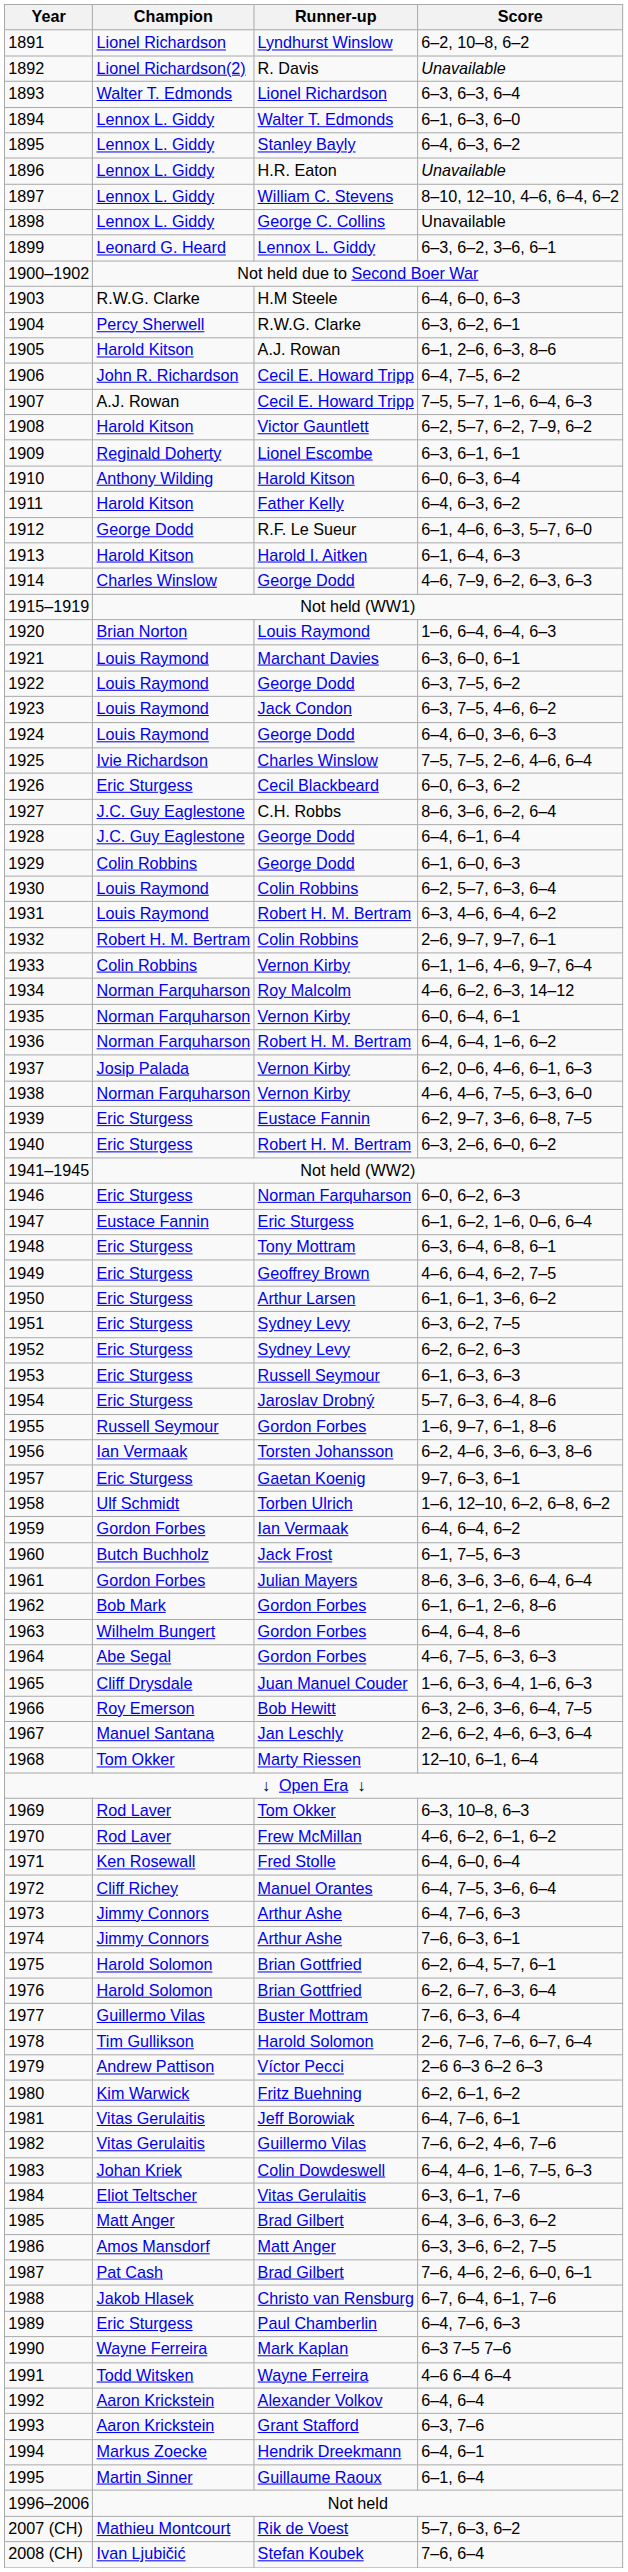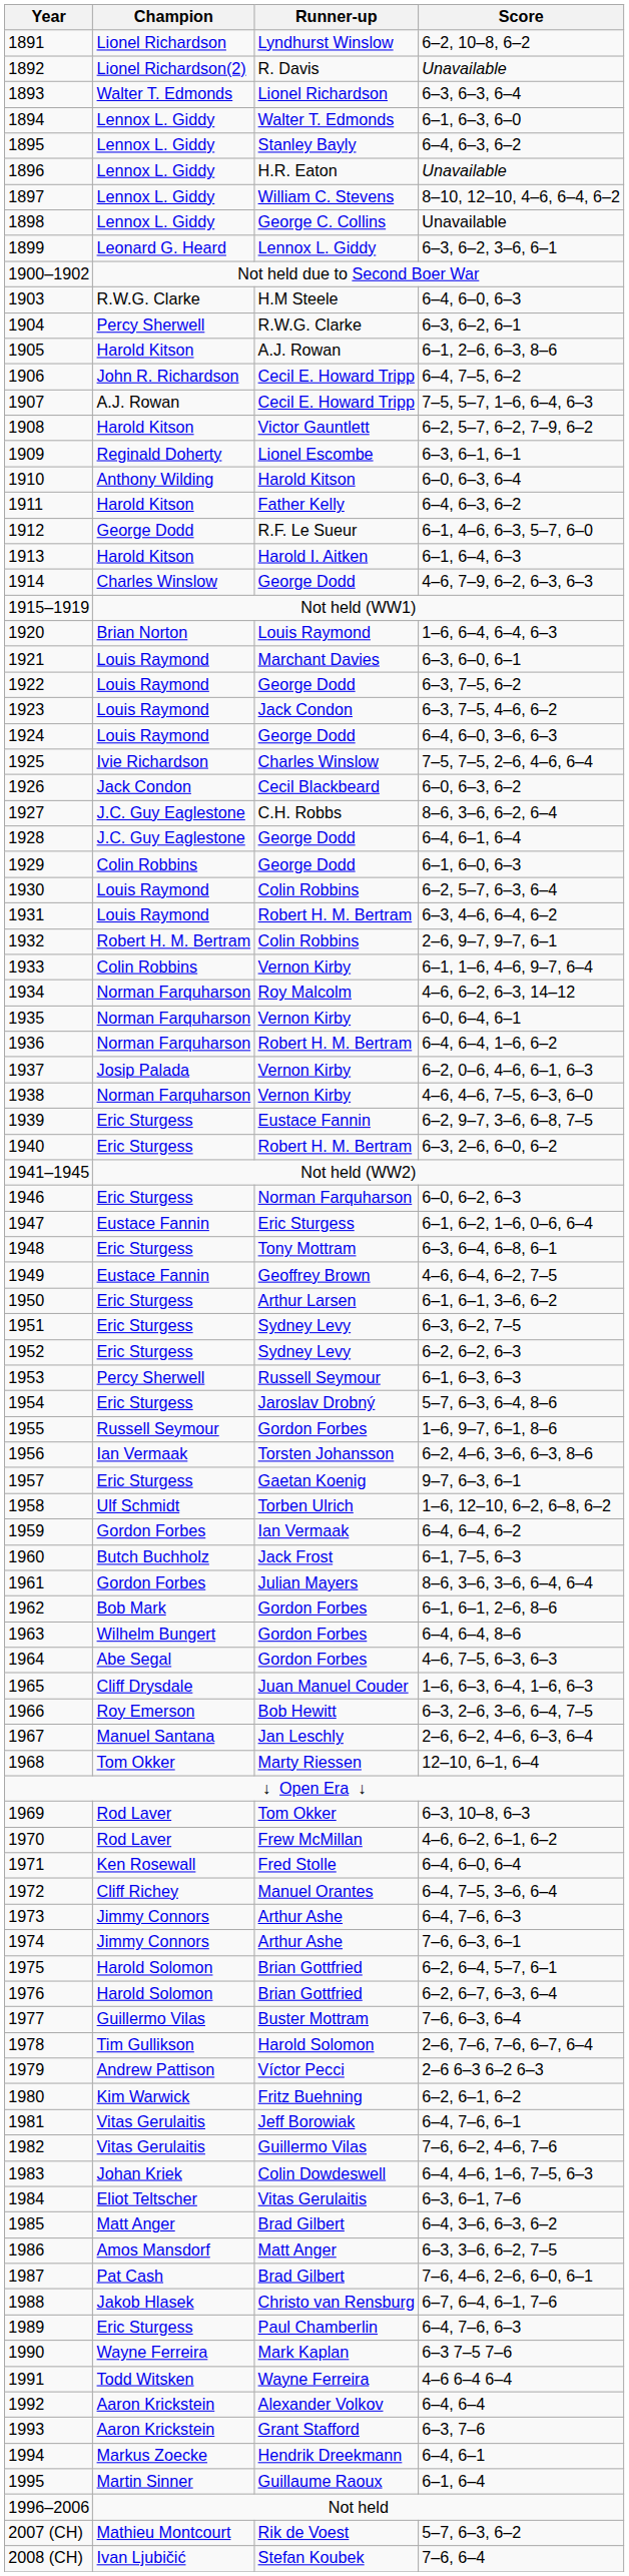 <table class="wikitable">
 <tr>
 <th>Year</th>
 <th>Champion</th>
 <th>Runner-up</th>
 <th>Score</th>
 </tr>
 <tr>
 <td>1891</td>
 <td> <a href='#'>Lionel Richardson</a></td>
 <td> <a href='#'>Lyndhurst Winslow</a></td>
 <td>6–2, 10–8, 6–2</td>
 </tr>
 <tr>
 <td>1892</td>
 <td> <a href='#'>Lionel Richardson(2)</a></td>
 <td> R. Davis</td>
 <td><em>Unavailable</em></td>
 </tr>
 <tr>
 <td>1893</td>
 <td> <a href='#'>Walter T. Edmonds</a></td>
 <td> <a href='#'>Lionel Richardson</a></td>
 <td>6–3, 6–3, 6–4</td>
 </tr>
 <tr>
 <td>1894</td>
 <td> <a href='#'>Lennox L. Giddy</a></td>
 <td> <a href='#'>Walter T. Edmonds</a></td>
 <td>6–1, 6–3, 6–0</td>
 </tr>
 <tr>
 <td>1895</td>
 <td> <a href='#'>Lennox L. Giddy</a></td>
 <td> <a href='#'>Stanley Bayly</a></td>
 <td>6–4, 6–3, 6–2</td>
 </tr>
 <tr>
 <td>1896</td>
 <td> <a href='#'>Lennox L. Giddy</a></td>
 <td> H.R. Eaton</td>
 <td><em>Unavailable</em></td>
 </tr>
 <tr>
 <td>1897</td>
 <td> <a href='#'>Lennox L. Giddy</a></td>
 <td> <a href='#'>William C. Stevens</a></td>
 <td>8–10, 12–10, 4–6, 6–4, 6–2</td>
 </tr>
 <tr>
 <td>1898</td>
 <td> <a href='#'>Lennox L. Giddy</a></td>
 <td> <a href='#'>George C. Collins</a></td>
 <td>Unavailable</td>
 </tr>
 <tr e>
 <td>1899</td>
 <td> <a href='#'>Leonard G. Heard</a></td>
 <td> <a href='#'>Lennox L. Giddy</a></td>
 <td>6–3, 6–2, 3–6, 6–1</td>
 </tr>
 <tr>
 <td>1900–1902</td>
 <td colspan=3 align=center>Not held due to <a href='#'>Second Boer War</a></td>
 </tr>
 <tr>
 <td>1903</td>
 <td> R.W.G. Clarke</td>
 <td> H.M Steele</td>
 <td>6–4, 6–0, 6–3</td>
 </tr>
 <tr>
 <td>1904</td>
 <td> <a href='#'>Percy Sherwell</a></td>
 <td> R.W.G. Clarke</td>
 <td>6–3, 6–2, 6–1</td>
 </tr>
 <tr>
 <td>1905</td>
 <td> <a href='#'>Harold Kitson</a></td>
 <td> A.J. Rowan</td>
 <td>6–1, 2–6, 6–3, 8–6</td>
 </tr>
 <tr>
 <td>1906</td>
 <td> <a href='#'>John R. Richardson</a></td>
 <td> <a href='#'>Cecil E. Howard Tripp</a></td>
 <td>6–4, 7–5, 6–2</td>
 </tr>
 <tr>
 <td>1907</td>
 <td> A.J. Rowan</td>
 <td> <a href='#'>Cecil E. Howard Tripp</a></td>
 <td>7–5, 5–7, 1–6, 6–4, 6–3</td>
 </tr>
 <tr>
 <td>1908</td>
 <td> <a href='#'>Harold Kitson</a></td>
 <td> <a href='#'>Victor Gauntlett</a></td>
 <td>6–2, 5–7, 6–2, 7–9, 6–2</td>
 </tr>
 <tr>
 <td>1909</td>
 <td> <a href='#'>Reginald Doherty</a></td>
 <td> <a href='#'>Lionel Escombe</a></td>
 <td>6–3, 6–1, 6–1</td>
 </tr>
 <tr>
 <td>1910</td>
 <td> <a href='#'>Anthony Wilding</a></td>
 <td> <a href='#'>Harold Kitson</a></td>
 <td>6–0, 6–3, 6–4</td>
 </tr>
 <tr>
 <td>1911</td>
 <td> <a href='#'>Harold Kitson</a></td>
 <td> <a href='#'>Father Kelly</a></td>
 <td>6–4, 6–3, 6–2</td>
 </tr>
 <tr>
 <td>1912</td>
 <td> <a href='#'>George Dodd</a></td>
 <td> R.F. Le Sueur</td>
 <td>6–1, 4–6, 6–3, 5–7, 6–0</td>
 </tr>
 <tr>
 <td>1913</td>
 <td> <a href='#'>Harold Kitson</a></td>
 <td> <a href='#'>Harold I. Aitken</a></td>
 <td>6–1, 6–4, 6–3</td>
 </tr>
 <tr>
 <td>1914</td>
 <td> <a href='#'>Charles Winslow</a></td>
 <td> <a href='#'>George Dodd</a></td>
 <td>4–6, 7–9, 6–2, 6–3, 6–3</td>
 </tr>
 <tr>
 <td>1915–1919</td>
 <td colspan=3 align=center>Not held (WW1)</td>
 </tr>
 <tr>
 <td>1920</td>
 <td> <a href='#'>Brian Norton</a></td>
 <td> <a href='#'>Louis Raymond</a></td>
 <td>1–6, 6–4, 6–4, 6–3</td>
 </tr>
 <tr>
 <td>1921</td>
 <td> <a href='#'>Louis Raymond</a></td>
 <td> <a href='#'>Marchant Davies</a></td>
 <td>6–3, 6–0, 6–1</td>
 </tr>
 <tr>
 <td>1922</td>
 <td> <a href='#'>Louis Raymond</a></td>
 <td> <a href='#'>George Dodd</a></td>
 <td>6–3, 7–5, 6–2</td>
 </tr>
 <tr>
 <td>1923</td>
 <td> <a href='#'>Louis Raymond</a></td>
 <td> <a href='#'>Jack Condon</a></td>
 <td>6–3, 7–5, 4–6, 6–2</td>
 </tr>
 <tr>
 <td>1924</td>
 <td> <a href='#'>Louis Raymond</a></td>
 <td> <a href='#'>George Dodd</a></td>
 <td>6–4, 6–0, 3–6, 6–3</td>
 </tr>
 <tr>
 <td>1925</td>
 <td> <a href='#'>Ivie Richardson</a></td>
 <td> <a href='#'>Charles Winslow</a></td>
 <td>7–5, 7–5, 2–6, 4–6, 6–4</td>
 </tr>
 <tr>
 <td>1926</td>
-<td> <a href='#'>Eric Sturgess</a></td>
+<td> <a href='#'>Jack Condon</a></td>
 <td> <a href='#'>Cecil Blackbeard</a></td>
 <td>6–0, 6–3, 6–2</td>
 </tr>
 <tr>
 <td>1927</td>
 <td> <a href='#'>J.C. Guy Eaglestone</a></td>
 <td> C.H. Robbs</td>
 <td>8–6, 3–6, 6–2, 6–4</td>
 </tr>
 <tr>
 <td>1928</td>
 <td> <a href='#'>J.C. Guy Eaglestone</a></td>
 <td> <a href='#'>George Dodd</a></td>
 <td>6–4, 6–1, 6–4</td>
 </tr>
 <tr>
 <td>1929</td>
 <td> <a href='#'>Colin Robbins</a></td>
 <td> <a href='#'>George Dodd</a></td>
 <td>6–1, 6–0, 6–3</td>
 </tr>
 <tr>
 <td>1930</td>
 <td> <a href='#'>Louis Raymond</a></td>
 <td> <a href='#'>Colin Robbins</a></td>
 <td>6–2, 5–7, 6–3, 6–4</td>
 </tr>
 <tr>
 <td>1931</td>
 <td> <a href='#'>Louis Raymond</a></td>
 <td> <a href='#'>Robert H. M. Bertram</a></td>
 <td>6–3, 4–6, 6–4, 6–2</td>
 </tr>
 <tr>
 <td>1932</td>
 <td> <a href='#'>Robert H. M. Bertram</a></td>
 <td> <a href='#'>Colin Robbins</a></td>
 <td>2–6, 9–7, 9–7, 6–1</td>
 </tr>
 <tr>
 <td>1933</td>
 <td> <a href='#'>Colin Robbins</a></td>
 <td> <a href='#'>Vernon Kirby</a></td>
 <td>6–1, 1–6, 4–6, 9–7, 6–4</td>
 </tr>
 <tr>
 <td>1934</td>
 <td> <a href='#'>Norman Farquharson</a></td>
 <td> <a href='#'>Roy Malcolm</a></td>
 <td>4–6, 6–2, 6–3, 14–12</td>
 </tr>
 <tr>
 <td>1935 </td>
 <td> <a href='#'>Norman Farquharson</a></td>
 <td> <a href='#'>Vernon Kirby</a></td>
 <td>6–0, 6–4, 6–1</td>
 </tr>
 <tr>
 <td>1936</td>
 <td> <a href='#'>Norman Farquharson</a></td>
 <td> <a href='#'>Robert H. M. Bertram</a></td>
 <td>6–4, 6–4, 1–6, 6–2</td>
 </tr>
 <tr>
 <td>1937</td>
 <td> <a href='#'>Josip Palada</a></td>
 <td> <a href='#'>Vernon Kirby</a></td>
 <td>6–2, 0–6, 4–6, 6–1, 6–3</td>
 </tr>
 <tr>
 <td>1938</td>
 <td> <a href='#'>Norman Farquharson</a></td>
 <td> <a href='#'>Vernon Kirby</a></td>
 <td>4–6, 4–6, 7–5, 6–3, 6–0</td>
 </tr>
 <tr>
 <td>1939</td>
 <td> <a href='#'>Eric Sturgess</a></td>
 <td> <a href='#'>Eustace Fannin</a></td>
 <td>6–2, 9–7, 3–6, 6–8, 7–5</td>
 </tr>
 <tr>
 <td>1940</td>
 <td> <a href='#'>Eric Sturgess</a></td>
 <td> <a href='#'>Robert H. M. Bertram</a></td>
 <td>6–3, 2–6, 6–0, 6–2</td>
 </tr>
 <tr>
 <td>1941–1945</td>
 <td colspan=3 align=center>Not held (WW2)</td>
 </tr>
 <tr>
 <td>1946</td>
 <td> <a href='#'>Eric Sturgess</a></td>
 <td> <a href='#'>Norman Farquharson</a></td>
 <td>6–0, 6–2, 6–3</td>
 </tr>
 <tr>
 <td>1947</td>
 <td> <a href='#'>Eustace Fannin</a></td>
 <td> <a href='#'>Eric Sturgess</a></td>
 <td>6–1, 6–2, 1–6, 0–6, 6–4</td>
 </tr>
 <tr>
 <td>1948</td>
 <td> <a href='#'>Eric Sturgess</a></td>
 <td> <a href='#'>Tony Mottram</a></td>
 <td>6–3, 6–4, 6–8, 6–1</td>
 </tr>
 <tr>
 <td>1949</td>
-<td> <a href='#'>Eric Sturgess</a></td>
+<td> <a href='#'>Eustace Fannin</a></td>
 <td> <a href='#'>Geoffrey Brown</a></td>
 <td>4–6, 6–4, 6–2, 7–5</td>
 </tr>
 <tr>
 <td>1950</td>
 <td> <a href='#'>Eric Sturgess</a></td>
 <td> <a href='#'>Arthur Larsen</a></td>
 <td>6–1, 6–1, 3–6, 6–2</td>
 </tr>
 <tr>
 <td>1951</td>
 <td> <a href='#'>Eric Sturgess</a></td>
 <td> <a href='#'>Sydney Levy</a></td>
 <td>6–3, 6–2, 7–5</td>
 </tr>
 <tr>
 <td>1952</td>
 <td> <a href='#'>Eric Sturgess</a></td>
 <td> <a href='#'>Sydney Levy</a></td>
 <td>6–2, 6–2, 6–3</td>
 </tr>
 <tr>
 <td>1953</td>
-<td> <a href='#'>Eric Sturgess</a></td>
+<td> <a href='#'>Percy Sherwell</a></td>
 <td> <a href='#'>Russell Seymour</a></td>
 <td>6–1, 6–3, 6–3</td>
 </tr>
 <tr>
 <td>1954</td>
 <td> <a href='#'>Eric Sturgess</a></td>
 <td> <a href='#'>Jaroslav Drobný</a></td>
 <td>5–7, 6–3, 6–4, 8–6</td>
 </tr>
 <tr>
 <td>1955</td>
 <td> <a href='#'>Russell Seymour</a></td>
 <td> <a href='#'>Gordon Forbes</a></td>
 <td>1–6, 9–7, 6–1, 8–6</td>
 </tr>
 <tr>
 <td>1956</td>
 <td> <a href='#'>Ian Vermaak</a></td>
 <td> <a href='#'>Torsten Johansson</a></td>
 <td>6–2, 4–6, 3–6, 6–3, 8–6</td>
 </tr>
 <tr>
 <td>1957</td>
 <td> <a href='#'>Eric Sturgess</a></td>
 <td> <a href='#'>Gaetan Koenig</a></td>
 <td>9–7, 6–3, 6–1</td>
 </tr>
 <tr>
 <td>1958</td>
 <td> <a href='#'>Ulf Schmidt</a></td>
 <td> <a href='#'>Torben Ulrich</a></td>
 <td>1–6, 12–10, 6–2, 6–8, 6–2</td>
 </tr>
 <tr>
 <td>1959</td>
 <td> <a href='#'>Gordon Forbes</a></td>
 <td> <a href='#'>Ian Vermaak</a></td>
 <td>6–4, 6–4, 6–2</td>
 </tr>
 <tr>
 <td>1960</td>
 <td> <a href='#'>Butch Buchholz</a></td>
 <td> <a href='#'>Jack Frost</a></td>
 <td>6–1, 7–5, 6–3</td>
 </tr>
 <tr>
 <td>1961</td>
 <td> <a href='#'>Gordon Forbes</a></td>
 <td> <a href='#'>Julian Mayers</a></td>
 <td>8–6, 3–6, 3–6, 6–4, 6–4</td>
 </tr>
 <tr>
 <td>1962</td>
 <td> <a href='#'>Bob Mark</a></td>
 <td> <a href='#'>Gordon Forbes</a></td>
 <td>6–1, 6–1, 2–6, 8–6</td>
 </tr>
 <tr>
 <td>1963</td>
 <td> <a href='#'>Wilhelm Bungert</a></td>
 <td> <a href='#'>Gordon Forbes</a></td>
 <td>6–4, 6–4, 8–6</td>
 </tr>
 <tr>
 <td>1964</td>
 <td> <a href='#'>Abe Segal</a></td>
 <td> <a href='#'>Gordon Forbes</a></td>
 <td>4–6, 7–5, 6–3, 6–3</td>
 </tr>
 <tr>
 <td>1965</td>
 <td> <a href='#'>Cliff Drysdale</a></td>
 <td> <a href='#'>Juan Manuel Couder</a></td>
 <td>1–6, 6–3, 6–4, 1–6, 6–3</td>
 </tr>
 <tr>
 <td>1966</td>
 <td> <a href='#'>Roy Emerson</a></td>
 <td> <a href='#'>Bob Hewitt</a></td>
 <td>6–3, 2–6, 3–6, 6–4, 7–5</td>
 </tr>
 <tr>
 <td>1967</td>
 <td> <a href='#'>Manuel Santana</a></td>
 <td> <a href='#'>Jan Leschly</a></td>
 <td>2–6, 6–2, 4–6, 6–3, 6–4</td>
 </tr>
 <tr>
 <td>1968</td>
 <td> <a href='#'>Tom Okker</a></td>
 <td> <a href='#'>Marty Riessen</a></td>
 <td>12–10, 6–1, 6–4</td>
 </tr>
 <tr>
 <td colspan=5 align=center>↓  <a href='#'>Open Era</a>  ↓</td>
 </tr>
 <tr>
 <td>1969</td>
 <td> <a href='#'>Rod Laver</a></td>
 <td> <a href='#'>Tom Okker</a></td>
 <td>6–3, 10–8, 6–3</td>
 </tr>
 <tr>
 <td>1970</td>
 <td> <a href='#'>Rod Laver</a></td>
 <td> <a href='#'>Frew McMillan</a></td>
 <td>4–6, 6–2, 6–1, 6–2</td>
 </tr>
 <tr>
 <td>1971</td>
 <td> <a href='#'>Ken Rosewall</a></td>
 <td> <a href='#'>Fred Stolle</a></td>
 <td>6–4, 6–0, 6–4</td>
 </tr>
 <tr>
 <td>1972</td>
 <td> <a href='#'>Cliff Richey</a></td>
 <td> <a href='#'>Manuel Orantes</a></td>
 <td>6–4, 7–5, 3–6, 6–4</td>
 </tr>
 <tr>
 <td>1973</td>
 <td> <a href='#'>Jimmy Connors</a></td>
 <td> <a href='#'>Arthur Ashe</a></td>
 <td>6–4, 7–6, 6–3</td>
 </tr>
 <tr>
 <td>1974</td>
 <td> <a href='#'>Jimmy Connors</a></td>
 <td> <a href='#'>Arthur Ashe</a></td>
 <td>7–6, 6–3, 6–1</td>
 </tr>
 <tr>
 <td>1975</td>
 <td> <a href='#'>Harold Solomon</a></td>
 <td> <a href='#'>Brian Gottfried</a></td>
 <td>6–2, 6–4, 5–7, 6–1</td>
 </tr>
 <tr>
 <td>1976</td>
 <td> <a href='#'>Harold Solomon</a></td>
 <td> <a href='#'>Brian Gottfried</a></td>
 <td>6–2, 6–7, 6–3, 6–4</td>
 </tr>
 <tr>
 <td>1977</td>
 <td> <a href='#'>Guillermo Vilas</a></td>
 <td> <a href='#'>Buster Mottram</a></td>
 <td>7–6, 6–3, 6–4</td>
 </tr>
 <tr>
 <td>1978</td>
 <td> <a href='#'>Tim Gullikson</a></td>
 <td> <a href='#'>Harold Solomon</a></td>
 <td>2–6, 7–6, 7–6, 6–7, 6–4</td>
 </tr>
 <tr>
 <td>1979</td>
 <td> <a href='#'>Andrew Pattison</a></td>
 <td> <a href='#'>Víctor Pecci</a></td>
 <td>2–6 6–3 6–2 6–3</td>
 </tr>
 <tr>
 <td>1980</td>
 <td> <a href='#'>Kim Warwick</a></td>
 <td> <a href='#'>Fritz Buehning</a></td>
 <td>6–2, 6–1, 6–2</td>
 </tr>
 <tr>
 <td>1981</td>
 <td> <a href='#'>Vitas Gerulaitis</a></td>
 <td> <a href='#'>Jeff Borowiak</a></td>
 <td>6–4, 7–6, 6–1</td>
 </tr>
 <tr>
 <td>1982</td>
 <td> <a href='#'>Vitas Gerulaitis</a></td>
 <td> <a href='#'>Guillermo Vilas</a></td>
 <td>7–6, 6–2, 4–6, 7–6</td>
 </tr>
 <tr>
 <td>1983</td>
 <td> <a href='#'>Johan Kriek</a></td>
 <td> <a href='#'>Colin Dowdeswell</a></td>
 <td>6–4, 4–6, 1–6, 7–5, 6–3</td>
 </tr>
 <tr>
 <td>1984</td>
 <td> <a href='#'>Eliot Teltscher</a></td>
 <td> <a href='#'>Vitas Gerulaitis</a></td>
 <td>6–3, 6–1, 7–6</td>
 </tr>
 <tr>
 <td>1985</td>
 <td> <a href='#'>Matt Anger</a></td>
 <td> <a href='#'>Brad Gilbert</a></td>
 <td>6–4, 3–6, 6–3, 6–2</td>
 </tr>
 <tr>
 <td>1986</td>
 <td> <a href='#'>Amos Mansdorf</a></td>
 <td> <a href='#'>Matt Anger</a></td>
 <td>6–3, 3–6, 6–2, 7–5</td>
 </tr>
 <tr>
 <td>1987</td>
 <td> <a href='#'>Pat Cash</a></td>
 <td> <a href='#'>Brad Gilbert</a></td>
 <td>7–6, 4–6, 2–6, 6–0, 6–1</td>
 </tr>
 <tr>
 <td>1988</td>
 <td> <a href='#'>Jakob Hlasek</a></td>
 <td> <a href='#'>Christo van Rensburg</a></td>
 <td>6–7, 6–4, 6–1, 7–6</td>
 </tr>
 <tr>
 <td>1989</td>
 <td> <a href='#'>Eric Sturgess</a></td>
 <td> <a href='#'>Paul Chamberlin</a></td>
 <td>6–4, 7–6, 6–3</td>
 </tr>
 <tr>
 <td>1990</td>
 <td> <a href='#'>Wayne Ferreira</a></td>
 <td> <a href='#'>Mark Kaplan</a></td>
 <td>6–3 7–5 7–6</td>
 </tr>
 <tr>
 <td>1991</td>
 <td> <a href='#'>Todd Witsken</a></td>
 <td> <a href='#'>Wayne Ferreira</a></td>
 <td>4–6 6–4 6–4</td>
 </tr>
 <tr>
 <td>1992</td>
 <td> <a href='#'>Aaron Krickstein</a></td>
 <td> <a href='#'>Alexander Volkov</a></td>
 <td>6–4, 6–4</td>
 </tr>
 <tr>
 <td>1993</td>
 <td> <a href='#'>Aaron Krickstein</a></td>
 <td> <a href='#'>Grant Stafford</a></td>
 <td>6–3, 7–6</td>
 </tr>
 <tr>
 <td>1994</td>
 <td> <a href='#'>Markus Zoecke</a></td>
 <td> <a href='#'>Hendrik Dreekmann</a></td>
 <td>6–4, 6–1</td>
 </tr>
 <tr>
 <td>1995</td>
 <td> <a href='#'>Martin Sinner</a></td>
 <td> <a href='#'>Guillaume Raoux</a></td>
 <td>6–1, 6–4</td>
 </tr>
 <tr>
 <td>1996–2006</td>
 <td colspan=3 align=center>Not held</td>
 </tr>
 <tr>
 <td>2007 (CH)</td>
 <td> <a href='#'>Mathieu Montcourt</a></td>
 <td> <a href='#'>Rik de Voest</a></td>
 <td>5–7, 6–3, 6–2</td>
 </tr>
 <tr>
 <td>2008 (CH)</td>
 <td> <a href='#'>Ivan Ljubičić</a></td>
 <td> <a href='#'>Stefan Koubek</a></td>
 <td>7–6, 6–4</td>
 </tr>
 </table>
